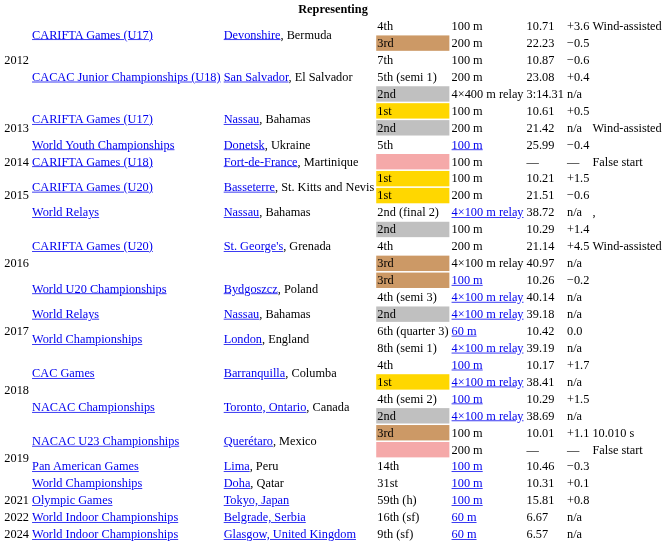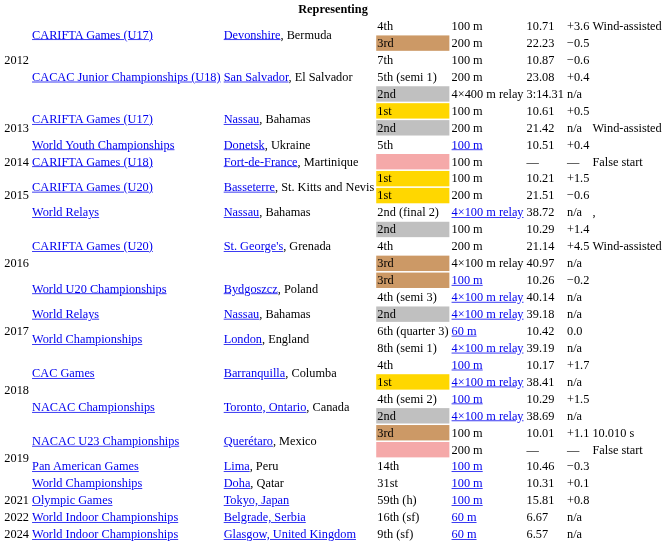 <table>
 <tr>
 <th colspan="8">Representing </th>
 </tr>
 <tr>
 <td rowspan=5>2012</td>
 <td rowspan=2><a href='#'>CARIFTA Games (U17)</a></td>
 <td rowspan=2><a href='#'>Devonshire</a>, Bermuda</td>
 <td>4th</td>
 <td>100 m</td>
 <td>10.71 </td>
 <td>+3.6</td>
 <td>Wind-assisted</td>
 </tr>
 <tr>
 <td bgcolor=cc9966>3rd</td>
 <td>200 m</td>
 <td>22.23</td>
 <td>−0.5</td>
 <td></td>
 </tr>
 <tr>
 <td rowspan=3><a href='#'>CACAC Junior Championships (U18)</a></td>
 <td rowspan=3><a href='#'>San Salvador</a>, El Salvador</td>
 <td>7th</td>
 <td>100 m</td>
 <td>10.87</td>
 <td>−0.6</td>
 <td></td>
 </tr>
 <tr>
 <td>5th (semi 1)</td>
 <td>200 m</td>
 <td>23.08</td>
 <td>+0.4</td>
 <td></td>
 </tr>
 <tr>
 <td bgcolor=silver>2nd</td>
 <td>4×400 m relay</td>
 <td>3:14.31</td>
 <td>n/a</td>
 <td></td>
 </tr>
 <tr>
 <td rowspan=3>2013</td>
 <td rowspan=2><a href='#'>CARIFTA Games (U17)</a></td>
 <td rowspan=2><a href='#'>Nassau</a>, Bahamas</td>
 <td bgcolor=gold>1st</td>
 <td>100 m</td>
 <td>10.61</td>
 <td>+0.5</td>
 <td></td>
 </tr>
 <tr>
 <td bgcolor=silver>2nd</td>
 <td>200 m</td>
 <td>21.42 </td>
 <td>n/a</td>
 <td>Wind-assisted</td>
 </tr>
 <tr>
 <td><a href='#'>World Youth Championships</a></td>
 <td><a href='#'>Donetsk</a>, Ukraine</td>
 <td>5th</td>
 <td><a href='#'>100 m</a></td>
-<td>25.99</td>
-<td>−0.4</td>
+<td>10.51</td>
+<td>+0.4</td>
 <td></td>
 </tr>
 <tr>
 <td>2014</td>
 <td><a href='#'>CARIFTA Games (U18)</a></td>
 <td><a href='#'>Fort-de-France</a>, Martinique</td>
 <td bgcolor=f5a9a9></td>
 <td>100 m</td>
 <td>—</td>
 <td>—</td>
 <td>False start</td>
 </tr>
 <tr>
 <td rowspan=3>2015</td>
 <td rowspan=2><a href='#'>CARIFTA Games (U20)</a></td>
 <td rowspan=2><a href='#'>Basseterre</a>, St. Kitts and Nevis</td>
 <td bgcolor=gold>1st</td>
 <td>100 m</td>
 <td>10.21</td>
 <td>+1.5</td>
 <td></td>
 </tr>
 <tr>
 <td bgcolor=gold>1st</td>
 <td>200 m</td>
 <td>21.51</td>
 <td>−0.6</td>
 <td></td>
 </tr>
 <tr>
 <td><a href='#'>World Relays</a></td>
 <td><a href='#'>Nassau</a>, Bahamas</td>
 <td>2nd (final 2)</td>
 <td><a href='#'>4×100 m relay</a></td>
 <td>38.72</td>
 <td>n/a</td>
 <td>, </td>
 </tr>
 <tr>
 <td rowspan=5>2016</td>
 <td rowspan=3><a href='#'>CARIFTA Games (U20)</a></td>
 <td rowspan=3><a href='#'>St. George's</a>, Grenada</td>
 <td bgcolor=silver>2nd</td>
 <td>100 m</td>
 <td>10.29</td>
 <td>+1.4</td>
 <td></td>
 </tr>
 <tr>
 <td>4th</td>
 <td>200 m</td>
 <td>21.14 </td>
 <td>+4.5</td>
 <td>Wind-assisted</td>
 </tr>
 <tr>
 <td bgcolor=cc9966>3rd</td>
 <td>4×100 m relay</td>
 <td>40.97</td>
 <td>n/a</td>
 <td></td>
 </tr>
 <tr>
 <td rowspan=2><a href='#'>World U20 Championships</a></td>
 <td rowspan=2><a href='#'>Bydgoszcz</a>, Poland</td>
 <td bgcolor=cc9966>3rd</td>
 <td><a href='#'>100 m</a></td>
 <td>10.26</td>
 <td>−0.2</td>
 <td></td>
 </tr>
 <tr>
 <td>4th (semi 3)</td>
 <td><a href='#'>4×100 m relay</a></td>
 <td>40.14</td>
 <td>n/a</td>
 <td></td>
 </tr>
 <tr>
 <td rowspan=3>2017</td>
 <td><a href='#'>World Relays</a></td>
 <td><a href='#'>Nassau</a>, Bahamas</td>
 <td bgcolor=silver>2nd</td>
 <td><a href='#'>4×100 m relay</a></td>
 <td>39.18</td>
 <td>n/a</td>
 <td></td>
 </tr>
 <tr>
 <td rowspan=2><a href='#'>World Championships</a></td>
 <td rowspan=2><a href='#'>London</a>, England</td>
 <td>6th (quarter 3)</td>
 <td><a href='#'>60 m</a></td>
 <td>10.42</td>
 <td>0.0</td>
 <td></td>
 </tr>
 <tr>
 <td>8th (semi 1)</td>
 <td><a href='#'>4×100 m relay</a></td>
 <td>39.19</td>
 <td>n/a</td>
 <td></td>
 </tr>
 <tr>
 <td rowspan=4>2018</td>
 <td rowspan=2><a href='#'>CAC Games</a></td>
 <td rowspan=2><a href='#'>Barranquilla</a>, Columba</td>
 <td>4th</td>
 <td><a href='#'>100 m</a></td>
 <td>10.17</td>
 <td>+1.7</td>
 <td></td>
 </tr>
 <tr>
 <td bgcolor=gold>1st</td>
 <td><a href='#'>4×100 m relay</a></td>
 <td>38.41</td>
 <td>n/a</td>
 <td></td>
 </tr>
 <tr>
 <td rowspan=2><a href='#'>NACAC Championships</a></td>
 <td rowspan=2><a href='#'>Toronto, Ontario</a>, Canada</td>
 <td>4th (semi 2)</td>
 <td><a href='#'>100 m</a></td>
 <td>10.29</td>
 <td>+1.5</td>
 <td></td>
 </tr>
 <tr>
 <td bgcolor=silver>2nd</td>
 <td><a href='#'>4×100 m relay</a></td>
 <td>38.69</td>
 <td>n/a</td>
 <td></td>
 </tr>
 <tr>
 <td rowspan=4>2019</td>
 <td rowspan=2><a href='#'>NACAC U23 Championships</a></td>
 <td rowspan=2><a href='#'>Querétaro</a>, Mexico</td>
 <td bgcolor=#cc9966>3rd</td>
 <td>100 m</td>
 <td>10.01</td>
 <td>+1.1</td>
 <td>10.010 s </td>
 </tr>
 <tr>
 <td bgcolor=f5a9a9></td>
 <td>200 m</td>
 <td>—</td>
 <td>—</td>
 <td>False start </td>
 </tr>
 <tr>
 <td><a href='#'>Pan American Games</a></td>
 <td><a href='#'>Lima</a>, Peru</td>
 <td>14th</td>
 <td><a href='#'>100 m</a></td>
 <td>10.46</td>
 <td>−0.3</td>
 <td></td>
 </tr>
 <tr>
 <td><a href='#'>World Championships</a></td>
 <td><a href='#'>Doha</a>, Qatar</td>
 <td>31st</td>
 <td><a href='#'>100 m</a></td>
 <td>10.31</td>
 <td>+0.1</td>
 <td></td>
 </tr>
 <tr>
 <td>2021</td>
 <td><a href='#'>Olympic Games</a></td>
 <td><a href='#'>Tokyo, Japan</a></td>
 <td>59th (h)</td>
 <td><a href='#'>100 m</a></td>
 <td>15.81</td>
 <td>+0.8</td>
 <td></td>
 </tr>
 <tr>
 <td>2022</td>
 <td><a href='#'>World Indoor Championships</a></td>
 <td><a href='#'>Belgrade, Serbia</a></td>
 <td>16th (sf)</td>
 <td><a href='#'>60 m</a></td>
 <td>6.67</td>
 <td>n/a</td>
 <td></td>
 </tr>
 <tr>
 <td>2024</td>
 <td><a href='#'>World Indoor Championships</a></td>
 <td><a href='#'>Glasgow, United Kingdom</a></td>
 <td>9th (sf)</td>
 <td><a href='#'>60 m</a></td>
 <td>6.57</td>
 <td>n/a</td>
 <td></td>
 </tr>
 </table>
